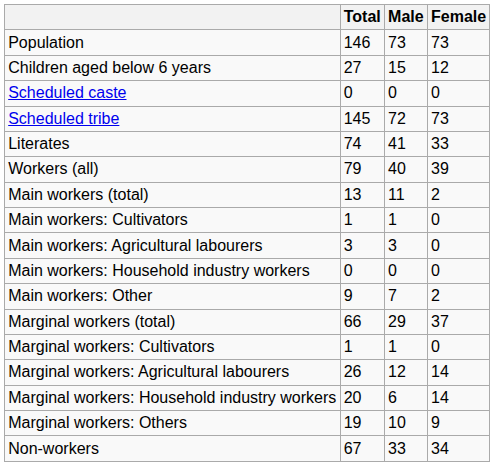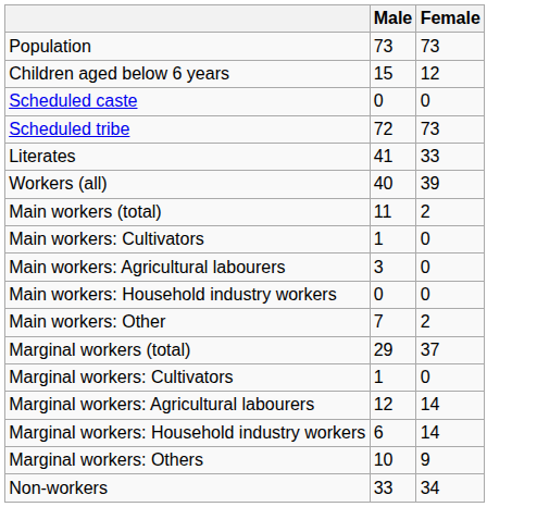 <table class="wikitable sortable">
 <tr>
 <th></th>
-<th>Total</th>
 <th>Male</th>
 <th>Female</th>
 </tr>
 <tr>
 <td>Population</td>
-<td>146</td>
 <td>73</td>
 <td>73</td>
 </tr>
 <tr>
 <td>Children aged below 6 years</td>
-<td>27</td>
 <td>15</td>
 <td>12</td>
 </tr>
 <tr>
 <td><a href='#'>Scheduled caste</a></td>
 <td>0</td>
 <td>0</td>
-<td>0</td>
 </tr>
 <tr>
 <td><a href='#'>Scheduled tribe</a></td>
-<td>145</td>
 <td>72</td>
 <td>73</td>
 </tr>
 <tr>
 <td>Literates</td>
-<td>74</td>
 <td>41</td>
 <td>33</td>
 </tr>
 <tr>
 <td>Workers (all)</td>
-<td>79</td>
 <td>40</td>
 <td>39</td>
 </tr>
 <tr>
 <td>Main workers (total)</td>
-<td>13</td>
 <td>11</td>
 <td>2</td>
 </tr>
 <tr>
 <td>Main workers: Cultivators</td>
 <td>1</td>
-<td>1</td>
 <td>0</td>
 </tr>
 <tr>
 <td>Main workers: Agricultural labourers</td>
-<td>3</td>
 <td>3</td>
 <td>0</td>
 </tr>
 <tr>
 <td>Main workers: Household industry workers</td>
 <td>0</td>
 <td>0</td>
-<td>0</td>
 </tr>
 <tr>
 <td>Main workers: Other</td>
-<td>9</td>
 <td>7</td>
 <td>2</td>
 </tr>
 <tr>
 <td>Marginal workers (total)</td>
-<td>66</td>
 <td>29</td>
 <td>37</td>
 </tr>
 <tr>
 <td>Marginal workers: Cultivators</td>
 <td>1</td>
-<td>1</td>
 <td>0</td>
 </tr>
 <tr>
 <td>Marginal workers: Agricultural labourers</td>
-<td>26</td>
 <td>12</td>
 <td>14</td>
 </tr>
 <tr>
 <td>Marginal workers: Household industry workers</td>
-<td>20</td>
 <td>6</td>
 <td>14</td>
 </tr>
 <tr>
 <td>Marginal workers: Others</td>
-<td>19</td>
 <td>10</td>
 <td>9</td>
 </tr>
 <tr>
 <td>Non-workers</td>
-<td>67</td>
 <td>33</td>
 <td>34</td>
 </tr>
 </table>
